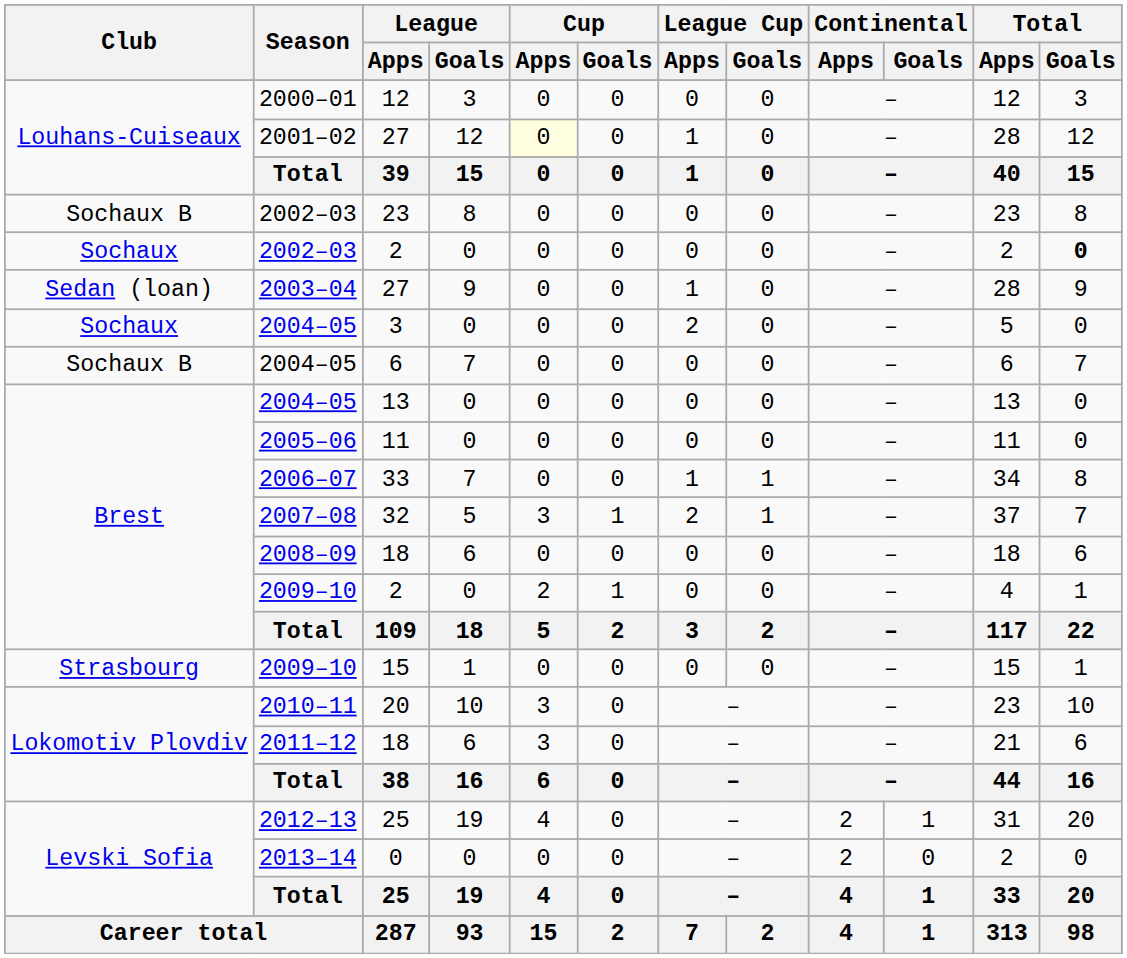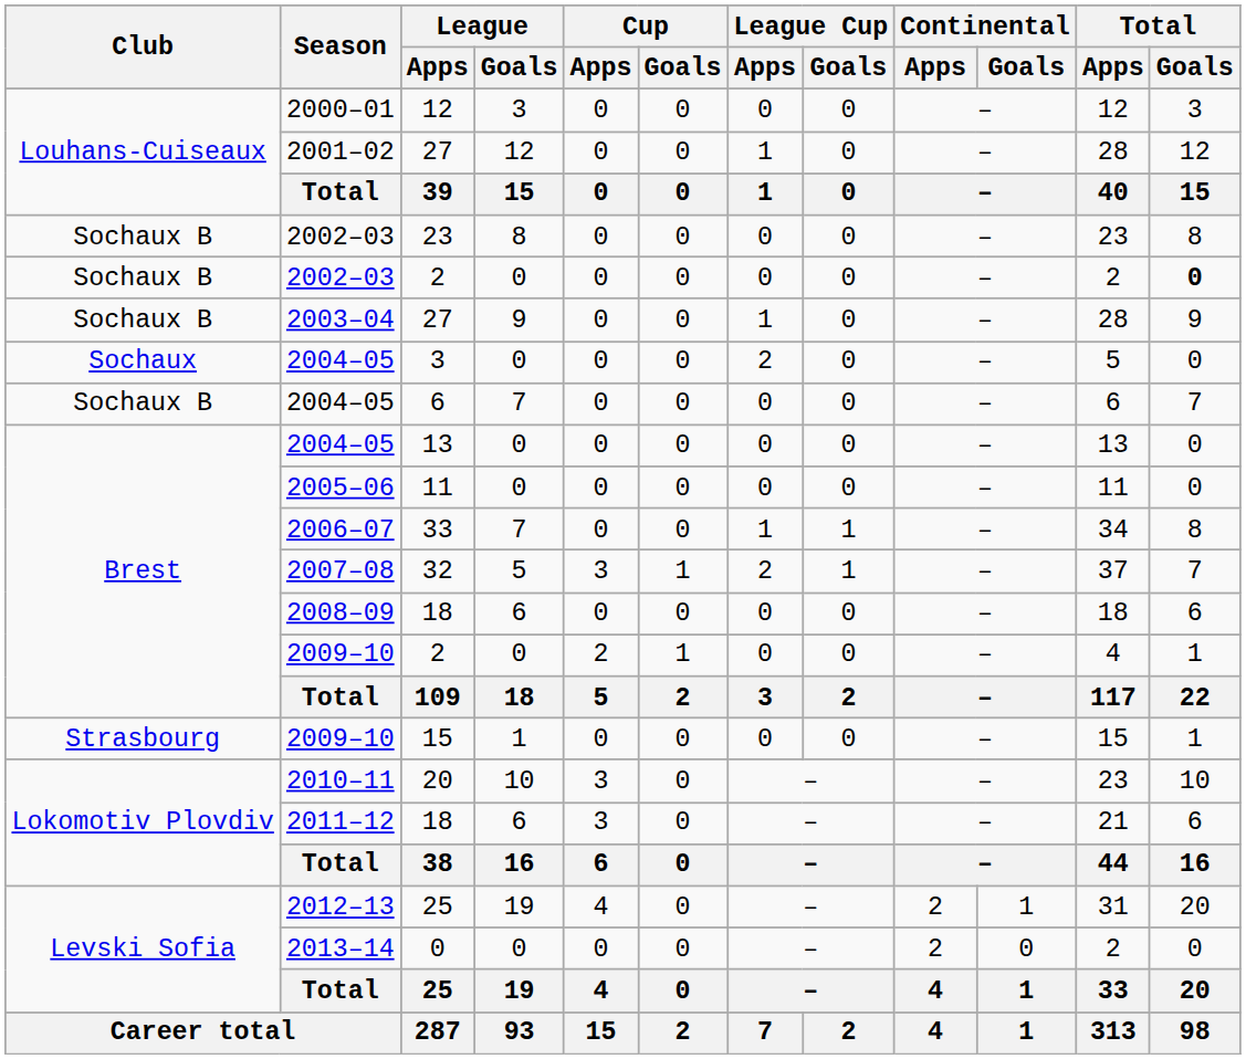 <table class="wikitable" style="text-align:center">
 <tr>
 <th rowspan="2">Club</th>
 <th rowspan="2">Season</th>
 <th colspan="2">League</th>
 <th colspan="2">Cup</th>
 <th colspan="2">League Cup</th>
 <th colspan="2">Continental</th>
 <th colspan="2">Total</th>
 </tr>
 <tr>
 <th>Apps</th>
 <th>Goals</th>
 <th>Apps</th>
 <th>Goals</th>
 <th>Apps</th>
 <th>Goals</th>
 <th>Apps</th>
 <th>Goals</th>
 <th>Apps</th>
 <th>Goals</th>
 </tr>
 <tr>
 <td rowspan="3"><a href='#'>Louhans-Cuiseaux</a></td>
 <td>2000–01</td>
 <td>12</td>
 <td>3</td>
 <td>0</td>
 <td>0</td>
 <td>0</td>
 <td>0</td>
 <td colspan="2">–</td>
 <td>12</td>
 <td>3</td>
 </tr>
 <tr>
 <td>2001–02</td>
 <td>27</td>
 <td>12</td>
-<td style="background: lightyellow;">0</td>
+<td>0</td>
 <td>0</td>
 <td>1</td>
 <td>0</td>
 <td colspan="2">–</td>
 <td>28</td>
 <td>12</td>
 </tr>
 <tr>
 <th>Total</th>
 <th>39</th>
 <th>15</th>
 <th>0</th>
 <th>0</th>
 <th>1</th>
 <th>0</th>
 <th colspan="2">–</th>
 <th>40</th>
 <th>15</th>
 </tr>
 <tr>
 <td>Sochaux B</td>
 <td>2002–03</td>
 <td>23</td>
 <td>8</td>
 <td>0</td>
 <td>0</td>
 <td>0</td>
 <td>0</td>
 <td colspan="2">–</td>
 <td>23</td>
 <td>8</td>
 </tr>
 <tr>
-<td><a href='#'>Sochaux</a></td>
+<td>Sochaux B</td>
 <td><a href='#'>2002–03</a></td>
 <td>2</td>
 <td>0</td>
 <td>0</td>
 <td>0</td>
 <td>0</td>
 <td>0</td>
 <td colspan="2">–</td>
 <td>2</td>
 <td><strong>0</strong></td>
 </tr>
 <tr>
-<td><a href='#'>Sedan</a> (loan)</td>
+<td>Sochaux B</td>
 <td><a href='#'>2003–04</a></td>
 <td>27</td>
 <td>9</td>
 <td>0</td>
 <td>0</td>
 <td>1</td>
 <td>0</td>
 <td colspan="2">–</td>
 <td>28</td>
 <td>9</td>
 </tr>
 <tr>
 <td><a href='#'>Sochaux</a></td>
 <td><a href='#'>2004–05</a></td>
 <td>3</td>
 <td>0</td>
 <td>0</td>
 <td>0</td>
 <td>2</td>
 <td>0</td>
 <td colspan="2">–</td>
 <td>5</td>
 <td>0</td>
 </tr>
 <tr>
 <td>Sochaux B</td>
 <td>2004–05</td>
 <td>6</td>
 <td>7</td>
 <td>0</td>
 <td>0</td>
 <td>0</td>
 <td>0</td>
 <td colspan="2">–</td>
 <td>6</td>
 <td>7</td>
 </tr>
 <tr>
 <td rowspan="7"><a href='#'>Brest</a></td>
 <td><a href='#'>2004–05</a></td>
 <td>13</td>
 <td>0</td>
 <td>0</td>
 <td>0</td>
 <td>0</td>
 <td>0</td>
 <td colspan="2">–</td>
 <td>13</td>
 <td>0</td>
 </tr>
 <tr>
 <td><a href='#'>2005–06</a></td>
 <td>11</td>
 <td>0</td>
 <td>0</td>
 <td>0</td>
 <td>0</td>
 <td>0</td>
 <td colspan="2">–</td>
 <td>11</td>
 <td>0</td>
 </tr>
 <tr>
 <td><a href='#'>2006–07</a></td>
 <td>33</td>
 <td>7</td>
 <td>0</td>
 <td>0</td>
 <td>1</td>
 <td>1</td>
 <td colspan="2">–</td>
 <td>34</td>
 <td>8</td>
 </tr>
 <tr>
 <td><a href='#'>2007–08</a></td>
 <td>32</td>
 <td>5</td>
 <td>3</td>
 <td>1</td>
 <td>2</td>
 <td>1</td>
 <td colspan="2">–</td>
 <td>37</td>
 <td>7</td>
 </tr>
 <tr>
 <td><a href='#'>2008–09</a></td>
 <td>18</td>
 <td>6</td>
 <td>0</td>
 <td>0</td>
 <td>0</td>
 <td>0</td>
 <td colspan="2">–</td>
 <td>18</td>
 <td>6</td>
 </tr>
 <tr>
 <td><a href='#'>2009–10</a></td>
 <td>2</td>
 <td>0</td>
 <td>2</td>
 <td>1</td>
 <td>0</td>
 <td>0</td>
 <td colspan="2">–</td>
 <td>4</td>
 <td>1</td>
 </tr>
 <tr>
 <th>Total</th>
 <th>109</th>
 <th>18</th>
 <th>5</th>
 <th>2</th>
 <th>3</th>
 <th>2</th>
 <th colspan="2">–</th>
 <th>117</th>
 <th>22</th>
 </tr>
 <tr>
 <td><a href='#'>Strasbourg</a></td>
 <td><a href='#'>2009–10</a></td>
 <td>15</td>
 <td>1</td>
 <td>0</td>
 <td>0</td>
 <td>0</td>
 <td>0</td>
 <td colspan="2">–</td>
 <td>15</td>
 <td>1</td>
 </tr>
 <tr>
 <td rowspan="3"><a href='#'>Lokomotiv Plovdiv</a></td>
 <td><a href='#'>2010–11</a></td>
 <td>20</td>
 <td>10</td>
 <td>3</td>
 <td>0</td>
 <td colspan="2">–</td>
 <td colspan="2">–</td>
 <td>23</td>
 <td>10</td>
 </tr>
 <tr>
 <td><a href='#'>2011–12</a></td>
 <td>18</td>
 <td>6</td>
 <td>3</td>
 <td>0</td>
 <td colspan="2">–</td>
 <td colspan="2">–</td>
 <td>21</td>
 <td>6</td>
 </tr>
 <tr>
 <th>Total</th>
 <th>38</th>
 <th>16</th>
 <th>6</th>
 <th>0</th>
 <th colspan="2">–</th>
 <th colspan="2">–</th>
 <th>44</th>
 <th>16</th>
 </tr>
 <tr>
 <td rowspan="3"><a href='#'>Levski Sofia</a></td>
 <td><a href='#'>2012–13</a></td>
 <td>25</td>
 <td>19</td>
 <td>4</td>
 <td>0</td>
 <td colspan="2">–</td>
 <td>2</td>
 <td>1</td>
 <td>31</td>
 <td>20</td>
 </tr>
 <tr>
 <td><a href='#'>2013–14</a></td>
 <td>0</td>
 <td>0</td>
 <td>0</td>
 <td>0</td>
 <td colspan="2">–</td>
 <td>2</td>
 <td>0</td>
 <td>2</td>
 <td>0</td>
 </tr>
 <tr>
 <th>Total</th>
 <th>25</th>
 <th>19</th>
 <th>4</th>
 <th>0</th>
 <th colspan="2">–</th>
 <th>4</th>
 <th>1</th>
 <th>33</th>
 <th>20</th>
 </tr>
 <tr>
 <th colspan="2">Career total</th>
 <th>287</th>
 <th>93</th>
 <th>15</th>
 <th>2</th>
 <th>7</th>
 <th>2</th>
 <th>4</th>
 <th>1</th>
 <th>313</th>
 <th>98</th>
 </tr>
 </table>
